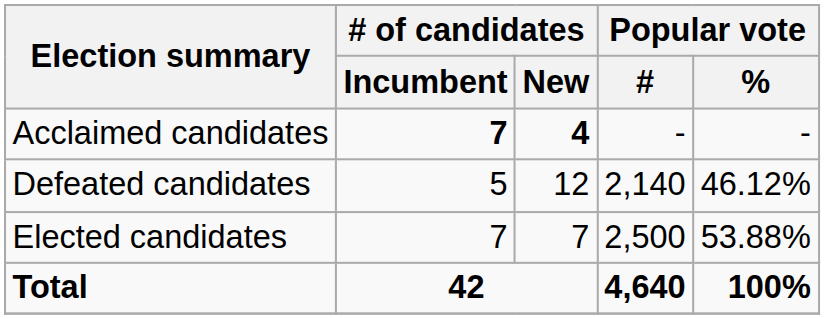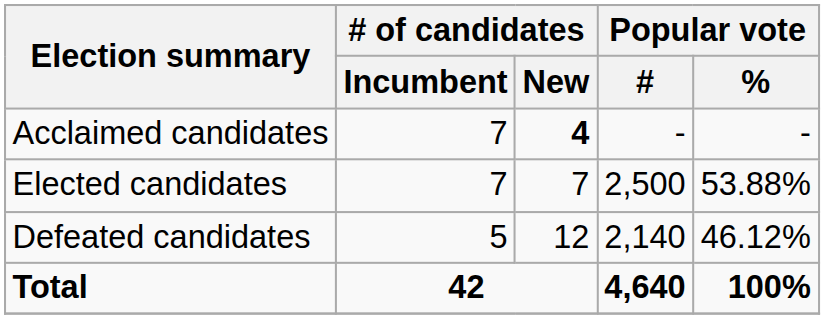 <table class="wikitable">
 <tr>
 <th rowspan="2">Election summary</th>
 <th colspan="2"># of candidates</th>
 <th colspan="2">Popular vote</th>
 </tr>
 <tr>
 <th>Incumbent</th>
 <th>New</th>
 <th>#</th>
 <th>%</th>
 </tr>
 <tr>
 <td>Acclaimed candidates</td>
-<td align="right"><strong>7</strong></td>
+<td align="right">7</td>
 <td align="right"><strong>4</strong></td>
 <td align="right">-</td>
 <td align="right">-</td>
+</tr>
+<tr>
+<td>Elected candidates</td>
+<td align="right">7</td>
+<td align="right">7</td>
+<td align="right">2,500</td>
+<td align="right">53.88%</td>
 </tr>
 <tr>
 <td>Defeated candidates</td>
 <td align="right">5</td>
 <td align="right">12</td>
 <td align="right">2,140</td>
 <td align="right">46.12%</td>
-</tr>
-<tr>
-<td>Elected candidates</td>
-<td align="right">7</td>
-<td align="right">7</td>
-<td align="right">2,500</td>
-<td align="right">53.88%</td>
 </tr>
 <tr>
 <td><strong>Total</strong></td>
 <td colspan="2" align="center"><strong>42</strong></td>
 <td align="right"><strong>4,640</strong></td>
 <td align="right"><strong>100%</strong></td>
 </tr>
 <tr>
 </tr>
 </table>
